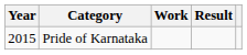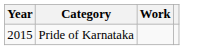 <table class="wikitable sortable plainrowheaders">
 <tr>
 <th scope="col">Year</th>
 <th scope="col">Category</th>
 <th scope="col">Work</th>
-<th scope="col">Result</th>
 <th scope="col" class="unsortable"></th>
 </tr>
 <tr>
 <td>2015</td>
 <td>Pride of Karnataka</td>
 <td></td>
 <td></td>
-<td></td>
 </tr>
 </table>
